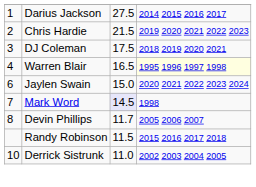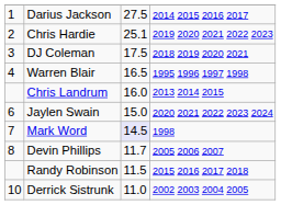 <table class="wikitable">
 <tr>
 </tr>
 <tr>
 <td>1</td>
 <td>Darius Jackson</td>
 <td>27.5</td>
 <td style="font-size:80%;"><a href='#'>2014</a> <a href='#'>2015</a> <a href='#'>2016</a> <a href='#'>2017</a></td>
 </tr>
 <tr>
 <td>2</td>
 <td>Chris Hardie</td>
-<td>21.5</td>
+<td>25.1</td>
 <td style="font-size:80%;"><a href='#'>2019</a> <a href='#'>2020</a> <a href='#'>2021</a> <a href='#'>2022</a> <a href='#'>2023</a></td>
 </tr>
 <tr>
 <td>3</td>
 <td>DJ Coleman</td>
 <td>17.5</td>
 <td style="font-size:80%;"><a href='#'>2018</a> <a href='#'>2019</a> <a href='#'>2020</a> <a href='#'>2021</a></td>
 </tr>
 <tr>
 <td>4</td>
 <td>Warren Blair</td>
 <td>16.5</td>
-<td style="background: lightyellow; font-size:80%;"><a href='#'>1995</a> <a href='#'>1996</a> <a href='#'>1997</a> <a href='#'>1998</a></td>
+<td style="font-size:80%;"><a href='#'>1995</a> <a href='#'>1996</a> <a href='#'>1997</a> <a href='#'>1998</a></td>
+</tr>
+<tr>
+<td></td>
+<td><a href='#'>Chris Landrum</a></td>
+<td>16.0</td>
+<td style="font-size:80%;"><a href='#'>2013</a> <a href='#'>2014</a> <a href='#'>2015</a></td>
 </tr>
 <tr>
 <td>6</td>
 <td>Jaylen Swain</td>
 <td>15.0</td>
 <td style="font-size:80%;"><a href='#'>2020</a> <a href='#'>2021</a> <a href='#'>2022</a> <a href='#'>2023</a> <a href='#'>2024</a></td>
 </tr>
 <tr>
 <td>7</td>
 <td><a href='#'>Mark Word</a></td>
 <td style="background: lavender;">14.5</td>
 <td style="font-size:80%;"><a href='#'>1998</a></td>
 </tr>
 <tr>
 <td>8</td>
 <td>Devin Phillips</td>
 <td>11.7</td>
 <td style="font-size:80%;"><a href='#'>2005</a> <a href='#'>2006</a> <a href='#'>2007</a></td>
 </tr>
 <tr>
 <td></td>
 <td>Randy Robinson</td>
 <td>11.5</td>
 <td style="font-size:80%;"><a href='#'>2015</a> <a href='#'>2016</a> <a href='#'>2017</a> <a href='#'>2018</a></td>
 </tr>
 <tr>
 <td>10</td>
 <td>Derrick Sistrunk</td>
 <td>11.0</td>
 <td style="font-size:80%;"><a href='#'>2002</a> <a href='#'>2003</a> <a href='#'>2004</a> <a href='#'>2005</a></td>
 </tr>
 </table>
